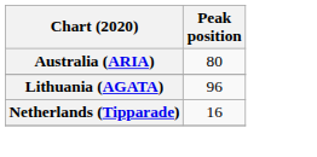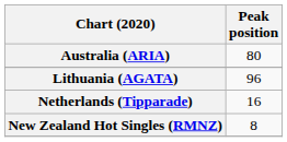 <table class="wikitable sortable plainrowheaders" style="text-align:center">
 <tr>
 <th>Chart (2020)</th>
 <th>Peak<br>position</th>
 </tr>
 <tr>
 <th scope="row">Australia (<a href='#'>ARIA</a>)</th>
 <td style="text-align:center;">80</td>
 </tr>
 <tr>
 </tr>
 <tr>
 <th scope="row">Lithuania (<a href='#'>AGATA</a>)</th>
 <td style="text-align:center;">96</td>
 </tr>
 <tr>
 <th scope="row">Netherlands (<a href='#'>Tipparade</a>)</th>
 <td style="text-align:center;">16</td>
 </tr>
 <tr>
+<th scope="row">New Zealand Hot Singles (<a href='#'>RMNZ</a>)</th>
+<td style="text-align:center;">8</td>
+</tr>
+<tr>
 </tr>
 </table>
